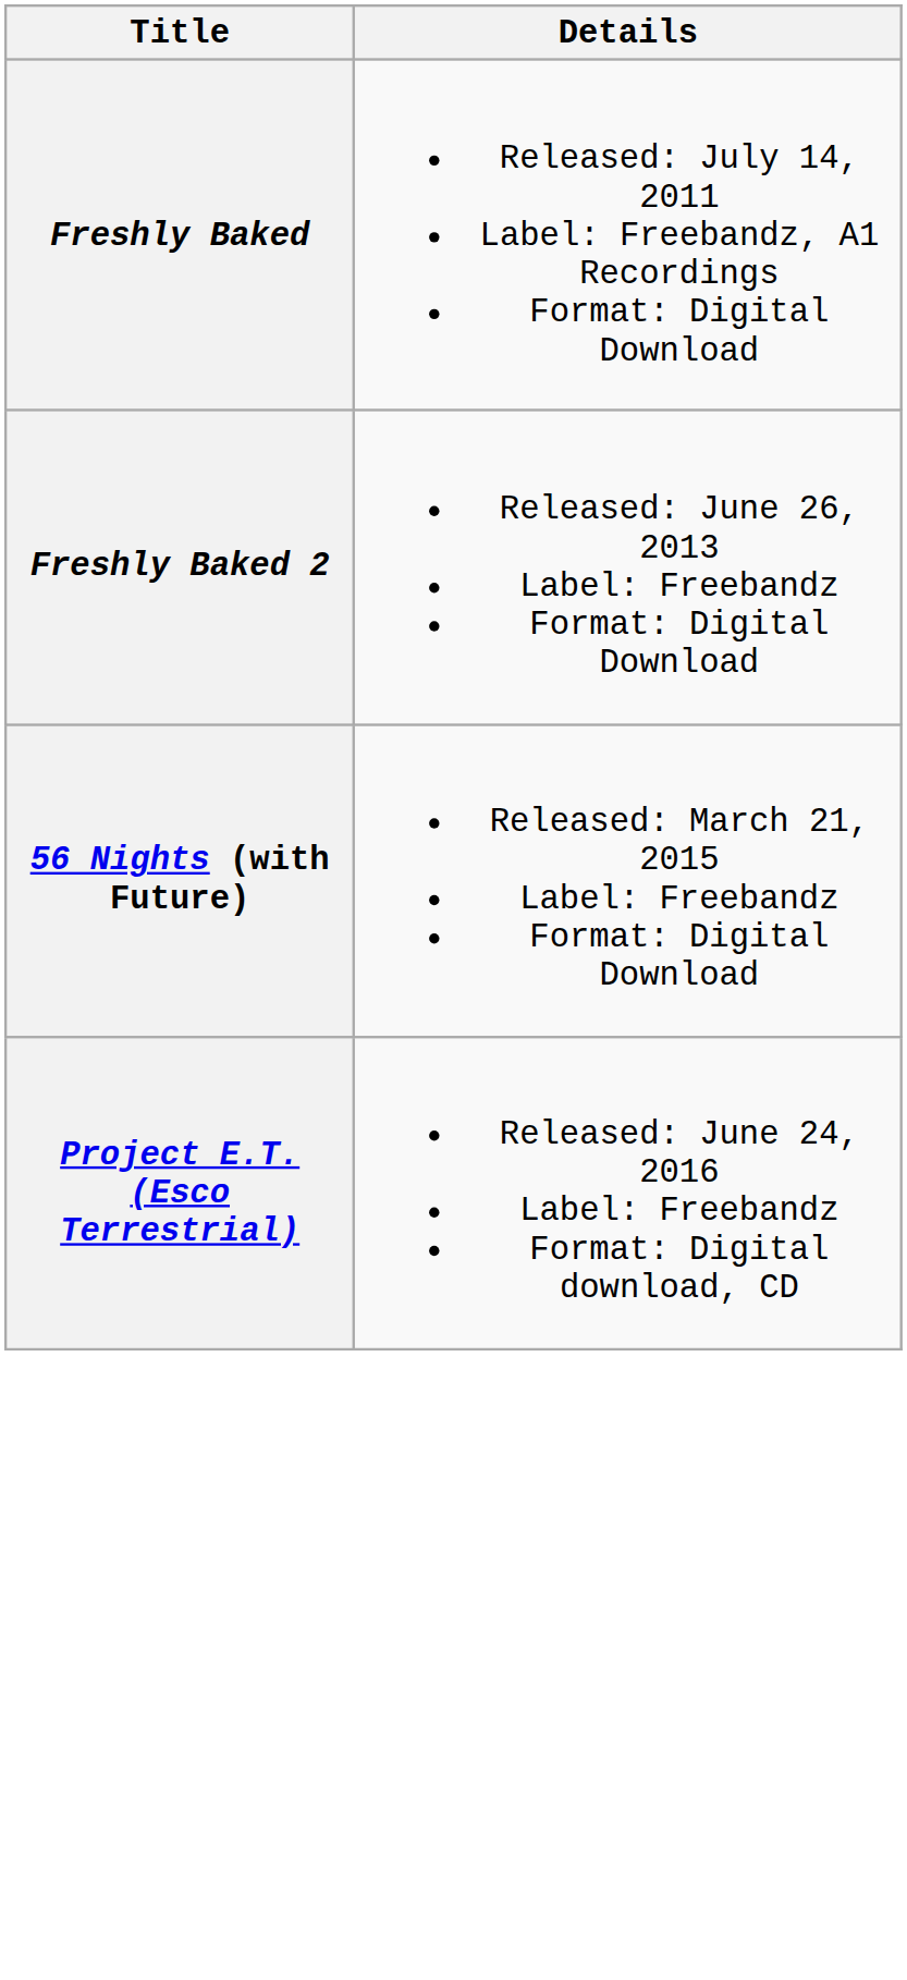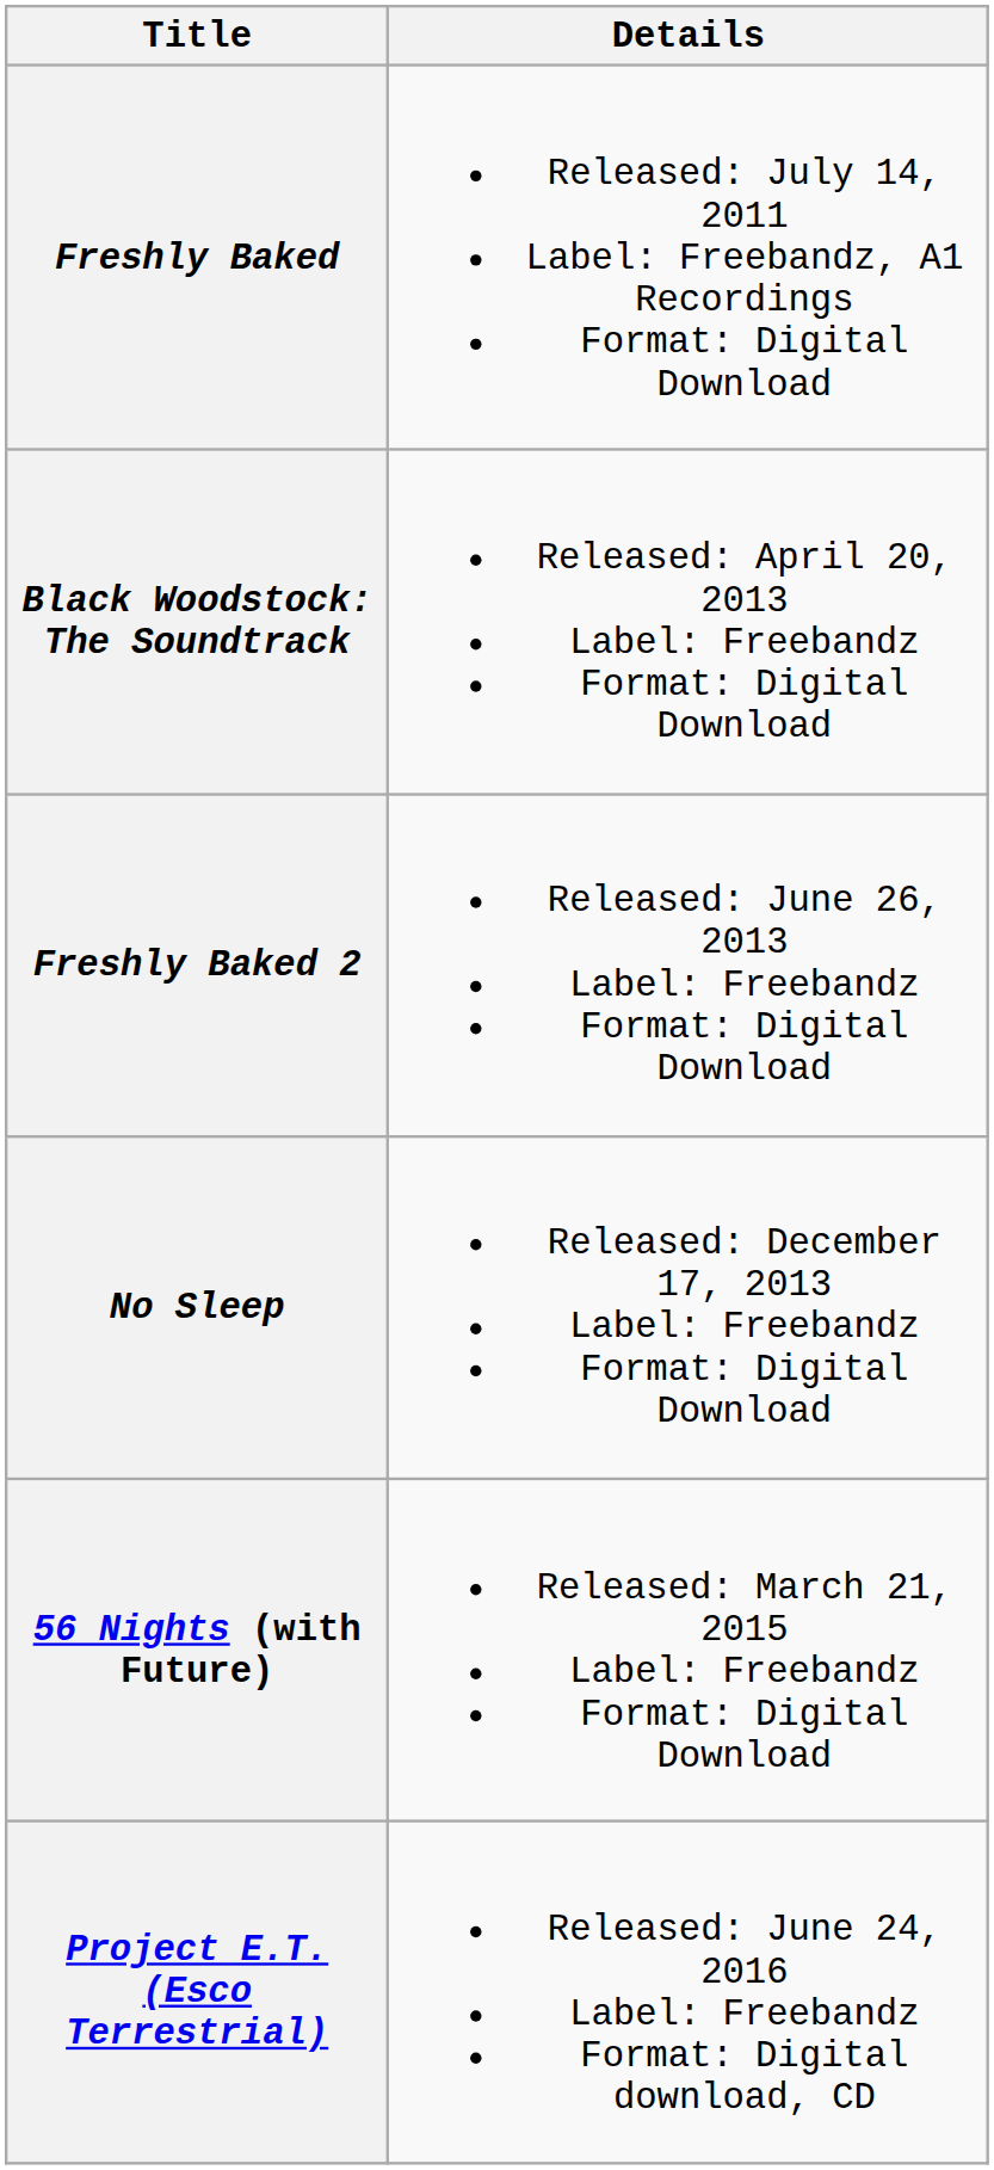 <table class="wikitable plainrowheaders" style="text-align:center;">
 <tr>
 <th scope="col" style="width:10em;">Title</th>
 <th scope="col" style="width:16em;">Details</th>
 </tr>
 <tr>
 <th scope="row"><em>Freshly Baked</em></th>
 <td><br><ul><li>Released: July 14, 2011</li><li>Label: Freebandz, A1 Recordings</li><li>Format: Digital Download</li></ul></td>
 </tr>
 <tr>
+<th scope="row"><em>Black Woodstock: The Soundtrack</em></th>
+<td><br><ul><li>Released: April 20, 2013</li><li>Label: Freebandz</li><li>Format: Digital Download</li></ul></td>
+</tr>
+<tr>
 <th scope="row"><em>Freshly Baked 2</em></th>
 <td><br><ul><li>Released: June 26, 2013</li><li>Label: Freebandz</li><li>Format: Digital Download</li></ul></td>
+</tr>
+<tr>
+<th scope="row"><em>No Sleep</em></th>
+<td><br><ul><li>Released: December 17, 2013</li><li>Label: Freebandz</li><li>Format: Digital Download</li></ul></td>
 </tr>
 <tr>
 <th scope="row"><em><a href='#'>56 Nights</a></em> (with Future)</th>
 <td><br><ul><li>Released: March 21, 2015</li><li>Label: Freebandz</li><li>Format: Digital Download</li></ul></td>
 </tr>
 <tr>
 <th scope="row"><em><a href='#'>Project E.T. (Esco Terrestrial)</a></em></th>
 <td><br><ul><li>Released: June 24, 2016</li><li>Label: Freebandz</li><li>Format: Digital download, CD</li></ul></td>
 </tr>
 </table>
